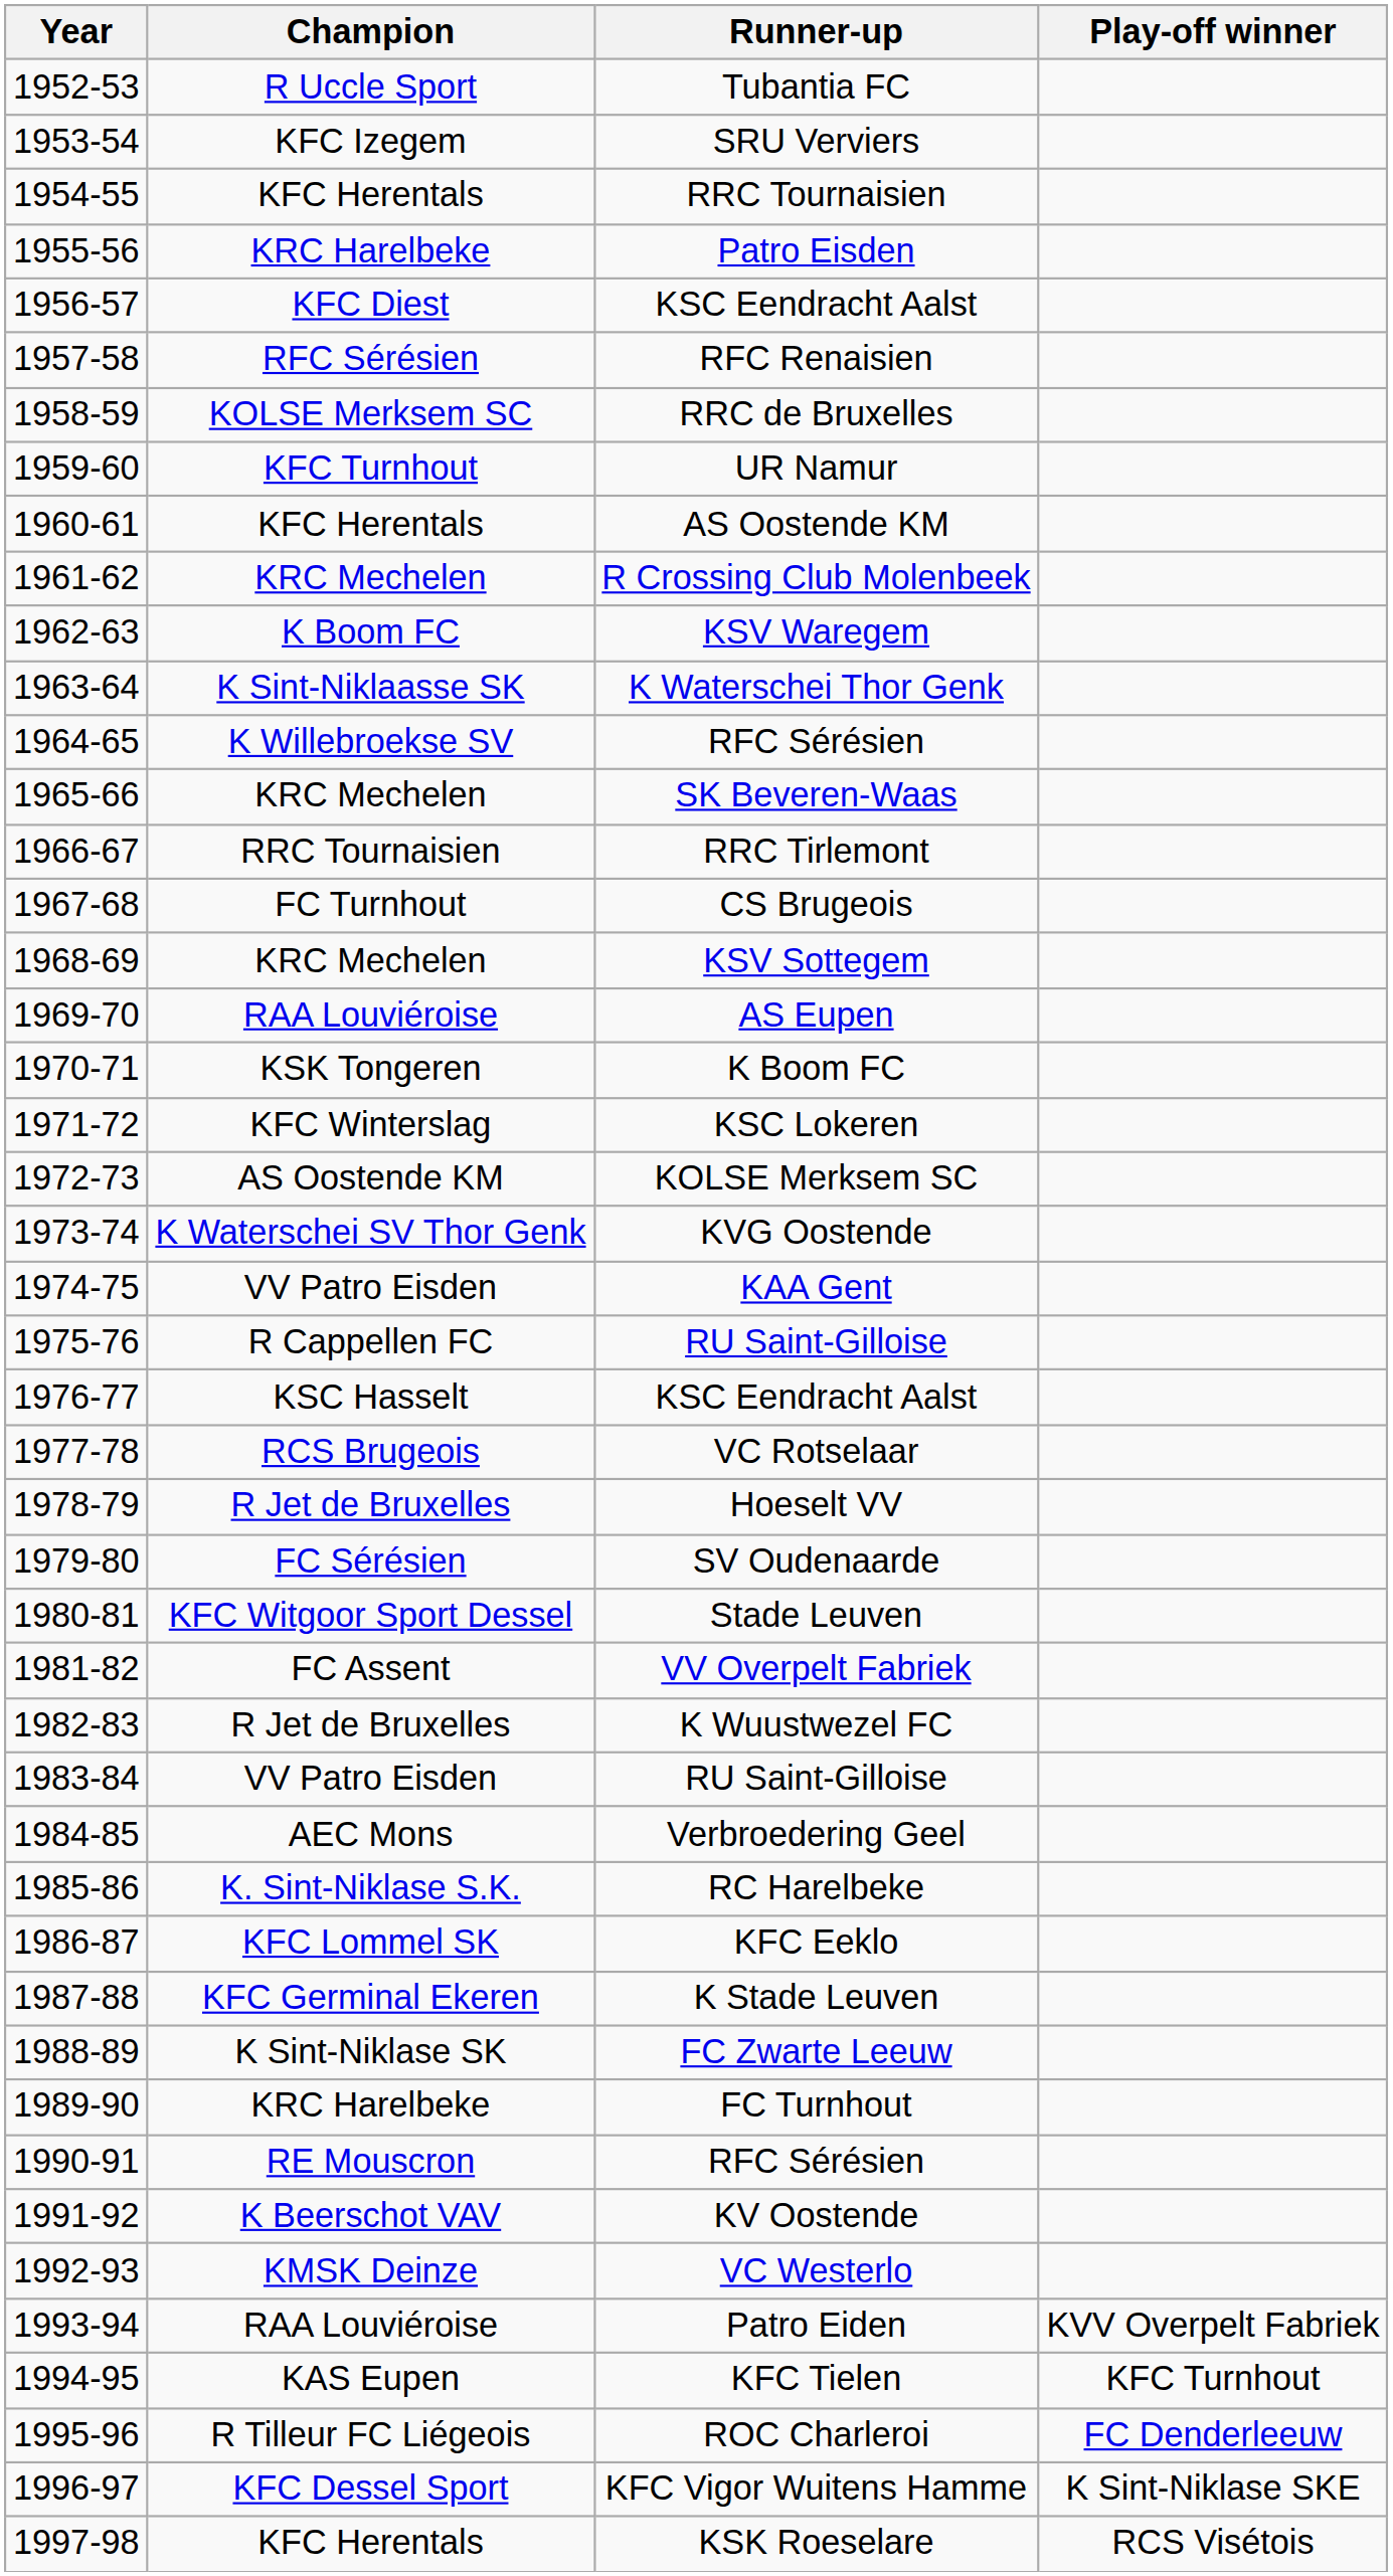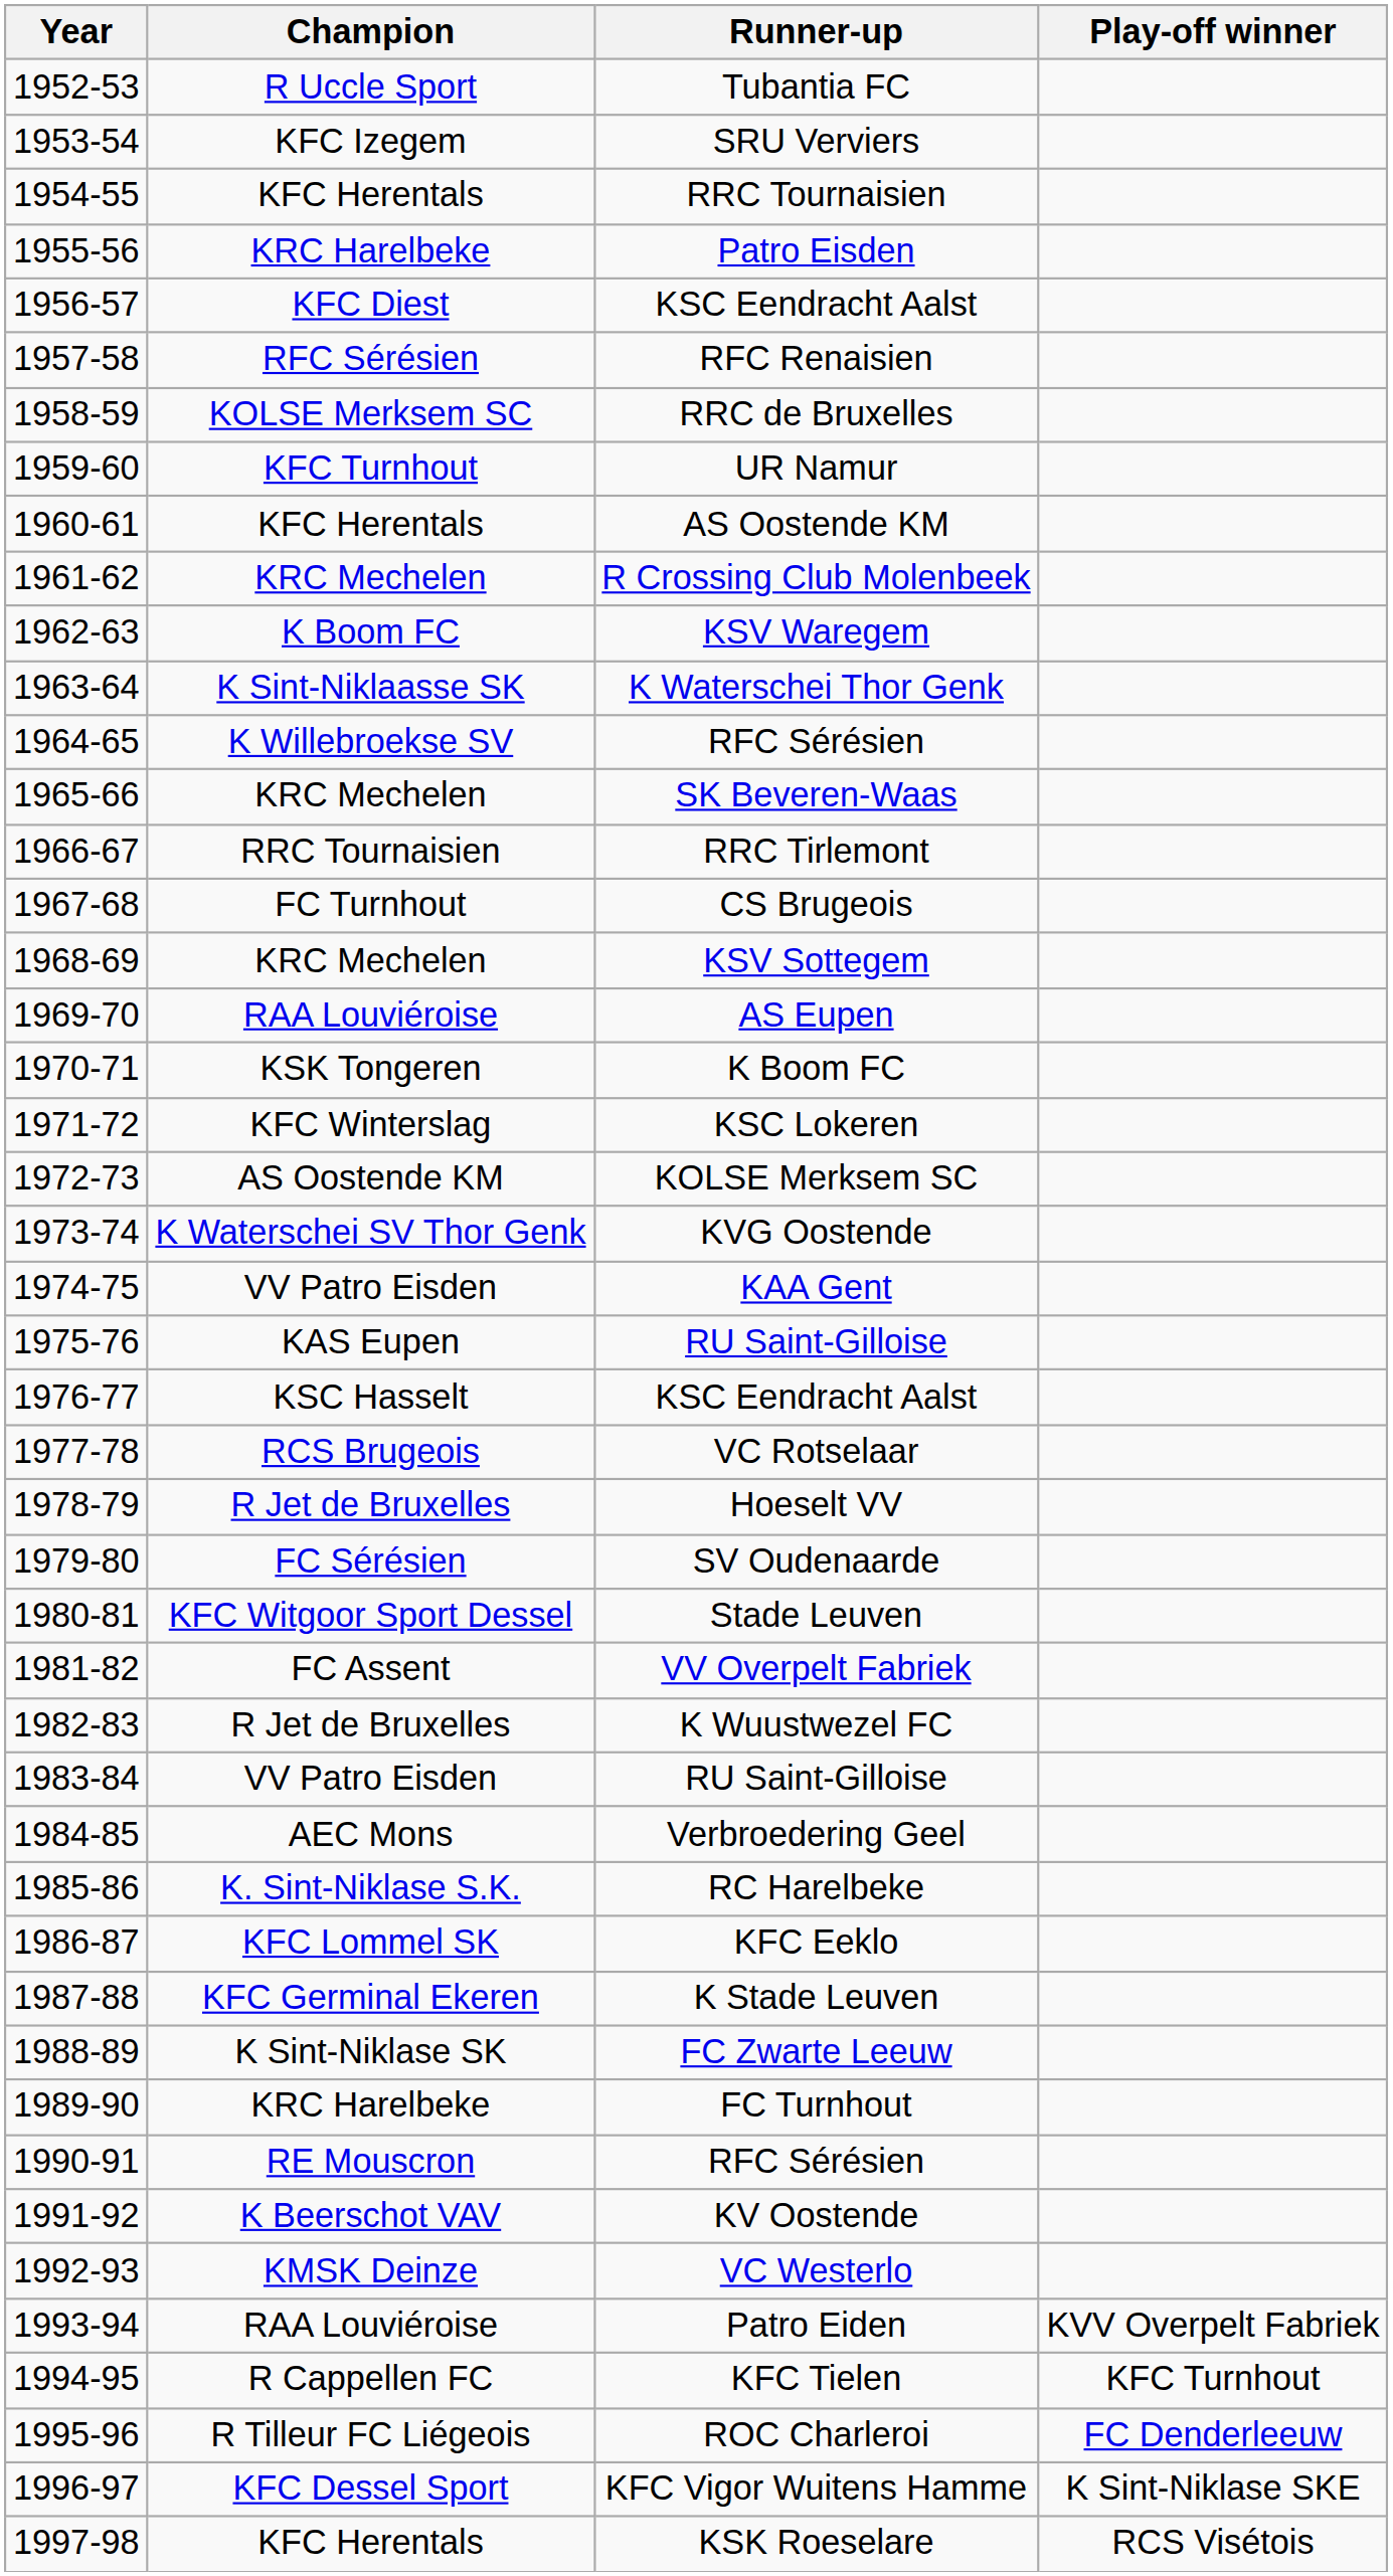 <table class="wikitable sortable" style="text-align:center;">
 <tr>
 <th>Year</th>
 <th>Champion</th>
 <th>Runner-up</th>
 <th>Play-off winner</th>
 </tr>
 <tr>
 <td>1952-53</td>
 <td><a href='#'>R Uccle Sport</a></td>
 <td>Tubantia FC</td>
 <td></td>
 </tr>
 <tr>
 <td>1953-54</td>
 <td>KFC Izegem</td>
 <td>SRU Verviers</td>
 <td></td>
 </tr>
 <tr>
 <td>1954-55</td>
 <td>KFC Herentals</td>
 <td>RRC Tournaisien</td>
 <td></td>
 </tr>
 <tr>
 <td>1955-56</td>
 <td><a href='#'>KRC Harelbeke</a></td>
 <td><a href='#'>Patro Eisden</a></td>
 <td></td>
 </tr>
 <tr>
 <td>1956-57</td>
 <td><a href='#'>KFC Diest</a></td>
 <td>KSC Eendracht Aalst</td>
 <td></td>
 </tr>
 <tr>
 <td>1957-58</td>
 <td><a href='#'>RFC Sérésien</a></td>
 <td>RFC Renaisien</td>
 <td></td>
 </tr>
 <tr>
 <td>1958-59</td>
 <td><a href='#'>KOLSE Merksem SC</a></td>
 <td>RRC de Bruxelles</td>
 <td></td>
 </tr>
 <tr>
 <td>1959-60</td>
 <td><a href='#'>KFC Turnhout</a></td>
 <td>UR Namur</td>
 <td></td>
 </tr>
 <tr>
 <td>1960-61</td>
 <td>KFC Herentals</td>
 <td>AS Oostende KM</td>
 <td></td>
 </tr>
 <tr>
 <td>1961-62</td>
 <td><a href='#'>KRC Mechelen</a></td>
 <td><a href='#'>R Crossing Club Molenbeek</a></td>
 <td></td>
 </tr>
 <tr>
 <td>1962-63</td>
 <td><a href='#'>K Boom FC</a></td>
 <td><a href='#'>KSV Waregem</a></td>
 <td></td>
 </tr>
 <tr>
 <td>1963-64</td>
 <td><a href='#'>K Sint-Niklaasse SK</a></td>
 <td><a href='#'>K Waterschei Thor Genk</a></td>
 <td></td>
 </tr>
 <tr>
 <td>1964-65</td>
 <td><a href='#'>K Willebroekse SV</a></td>
 <td>RFC Sérésien</td>
 <td></td>
 </tr>
 <tr>
 <td>1965-66</td>
 <td>KRC Mechelen</td>
 <td><a href='#'>SK Beveren-Waas</a></td>
 <td></td>
 </tr>
 <tr>
 <td>1966-67</td>
 <td>RRC Tournaisien</td>
 <td>RRC Tirlemont</td>
 <td></td>
 </tr>
 <tr>
 <td>1967-68</td>
 <td>FC Turnhout</td>
 <td>CS Brugeois</td>
 <td></td>
 </tr>
 <tr>
 <td>1968-69</td>
 <td>KRC Mechelen</td>
 <td><a href='#'>KSV Sottegem</a></td>
 <td></td>
 </tr>
 <tr>
 <td>1969-70</td>
 <td><a href='#'>RAA Louviéroise</a></td>
 <td><a href='#'>AS Eupen</a></td>
 <td></td>
 </tr>
 <tr>
 <td>1970-71</td>
 <td>KSK Tongeren</td>
 <td>K Boom FC</td>
 <td></td>
 </tr>
 <tr>
 <td>1971-72</td>
 <td>KFC Winterslag</td>
 <td>KSC Lokeren</td>
 <td></td>
 </tr>
 <tr>
 <td>1972-73</td>
 <td>AS Oostende KM</td>
 <td>KOLSE Merksem SC</td>
 <td></td>
 </tr>
 <tr>
 <td>1973-74</td>
 <td><a href='#'>K Waterschei SV Thor Genk</a></td>
 <td>KVG Oostende</td>
 <td></td>
 </tr>
 <tr>
 <td>1974-75</td>
 <td>VV Patro Eisden</td>
 <td><a href='#'>KAA Gent</a></td>
 <td></td>
 </tr>
 <tr>
 <td>1975-76</td>
-<td>R Cappellen FC</td>
+<td>KAS Eupen</td>
 <td><a href='#'>RU Saint-Gilloise</a></td>
 <td></td>
 </tr>
 <tr>
 <td>1976-77</td>
 <td>KSC Hasselt</td>
 <td>KSC Eendracht Aalst</td>
 <td></td>
 </tr>
 <tr>
 <td>1977-78</td>
 <td><a href='#'>RCS Brugeois</a></td>
 <td>VC Rotselaar</td>
 <td></td>
 </tr>
 <tr>
 <td>1978-79</td>
 <td><a href='#'>R Jet de Bruxelles</a></td>
 <td>Hoeselt VV</td>
 <td></td>
 </tr>
 <tr>
 <td>1979-80</td>
 <td><a href='#'>FC Sérésien</a></td>
 <td>SV Oudenaarde</td>
 <td></td>
 </tr>
 <tr>
 <td>1980-81</td>
 <td><a href='#'>KFC Witgoor Sport Dessel</a></td>
 <td>Stade Leuven</td>
 <td></td>
 </tr>
 <tr>
 <td>1981-82</td>
 <td>FC Assent</td>
 <td><a href='#'>VV Overpelt Fabriek</a></td>
 <td></td>
 </tr>
 <tr>
 <td>1982-83</td>
 <td>R Jet de Bruxelles</td>
 <td>K Wuustwezel FC</td>
 <td></td>
 </tr>
 <tr>
 <td>1983-84</td>
 <td>VV Patro Eisden</td>
 <td>RU Saint-Gilloise</td>
 <td></td>
 </tr>
 <tr>
 <td>1984-85</td>
 <td>AEC Mons</td>
 <td>Verbroedering Geel</td>
 <td></td>
 </tr>
 <tr>
 <td>1985-86</td>
 <td><a href='#'>K. Sint-Niklase S.K.</a></td>
 <td>RC Harelbeke</td>
 <td></td>
 </tr>
 <tr>
 <td>1986-87</td>
 <td><a href='#'>KFC Lommel SK</a></td>
 <td>KFC Eeklo</td>
 <td></td>
 </tr>
 <tr>
 <td>1987-88</td>
 <td><a href='#'>KFC Germinal Ekeren</a></td>
 <td>K Stade Leuven</td>
 <td></td>
 </tr>
 <tr>
 <td>1988-89</td>
 <td>K Sint-Niklase SK</td>
 <td><a href='#'>FC Zwarte Leeuw</a></td>
 <td></td>
 </tr>
 <tr>
 <td>1989-90</td>
 <td>KRC Harelbeke</td>
 <td>FC Turnhout</td>
 <td></td>
 </tr>
 <tr>
 <td>1990-91</td>
 <td><a href='#'>RE Mouscron</a></td>
 <td>RFC Sérésien</td>
 <td></td>
 </tr>
 <tr>
 <td>1991-92</td>
 <td><a href='#'>K Beerschot VAV</a></td>
 <td>KV Oostende</td>
 <td></td>
 </tr>
 <tr>
 <td>1992-93</td>
 <td><a href='#'>KMSK Deinze</a></td>
 <td><a href='#'>VC Westerlo</a></td>
 <td></td>
 </tr>
 <tr>
 <td>1993-94</td>
 <td>RAA Louviéroise</td>
 <td>Patro Eiden</td>
 <td>KVV Overpelt Fabriek</td>
 </tr>
 <tr>
 <td>1994-95</td>
-<td>KAS Eupen</td>
+<td>R Cappellen FC</td>
 <td>KFC Tielen</td>
 <td>KFC Turnhout</td>
 </tr>
 <tr>
 <td>1995-96</td>
 <td>R Tilleur FC Liégeois</td>
 <td>ROC Charleroi</td>
 <td><a href='#'>FC Denderleeuw</a></td>
 </tr>
 <tr>
 <td>1996-97</td>
 <td><a href='#'>KFC Dessel Sport</a></td>
 <td>KFC Vigor Wuitens Hamme</td>
 <td>K Sint-Niklase SKE</td>
 </tr>
 <tr>
 <td>1997-98</td>
 <td>KFC Herentals</td>
 <td>KSK Roeselare</td>
 <td>RCS Visétois</td>
 </tr>
 </table>
